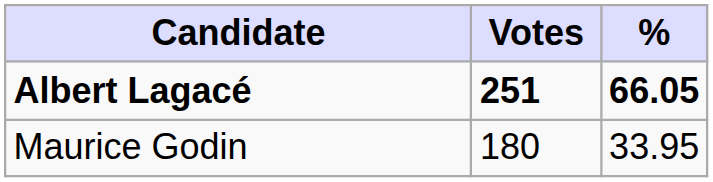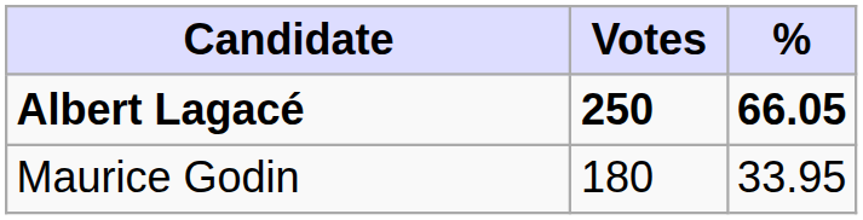 <table class="wikitable">
 <tr>
 <th style="background:#ddf; width:200px;">Candidate</th>
 <th style="background:#ddf; width:50px;">Votes</th>
 <th style="background:#ddf; width:30px;">%</th>
 </tr>
 <tr>
 <td><strong>Albert Lagacé</strong></td>
-<td><strong>251</strong></td>
+<td><strong>250</strong></td>
 <td><strong>66.05</strong></td>
 </tr>
 <tr>
 <td>Maurice Godin</td>
 <td>180</td>
 <td>33.95</td>
 </tr>
 </table>
